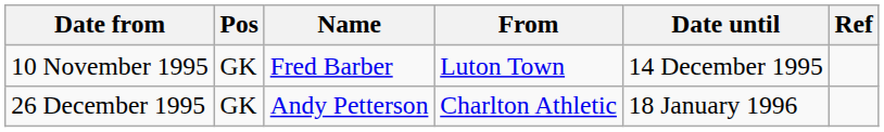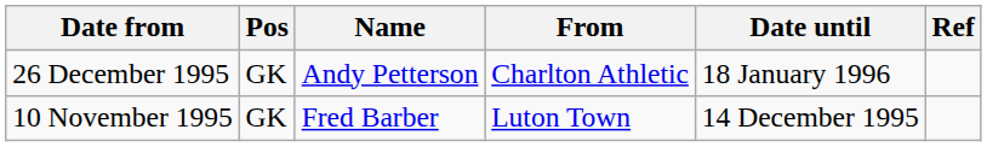 <table class="wikitable">
 <tr>
 <th>Date from</th>
 <th>Pos</th>
 <th>Name</th>
 <th>From</th>
 <th>Date until</th>
 <th>Ref</th>
 </tr>
 <tr>
+<td>26 December 1995</td>
+<td>GK</td>
+<td> <a href='#'>Andy Petterson</a></td>
+<td> <a href='#'>Charlton Athletic</a></td>
+<td>18 January 1996</td>
+<td></td>
+</tr>
+<tr>
 <td>10 November 1995</td>
 <td>GK</td>
 <td> <a href='#'>Fred Barber</a></td>
 <td> <a href='#'>Luton Town</a></td>
 <td>14 December 1995</td>
 <td></td>
 </tr>
-<tr>
-<td>26 December 1995</td>
-<td>GK</td>
-<td> <a href='#'>Andy Petterson</a></td>
-<td> <a href='#'>Charlton Athletic</a></td>
-<td>18 January 1996</td>
-<td></td>
-</tr>
 </table>
